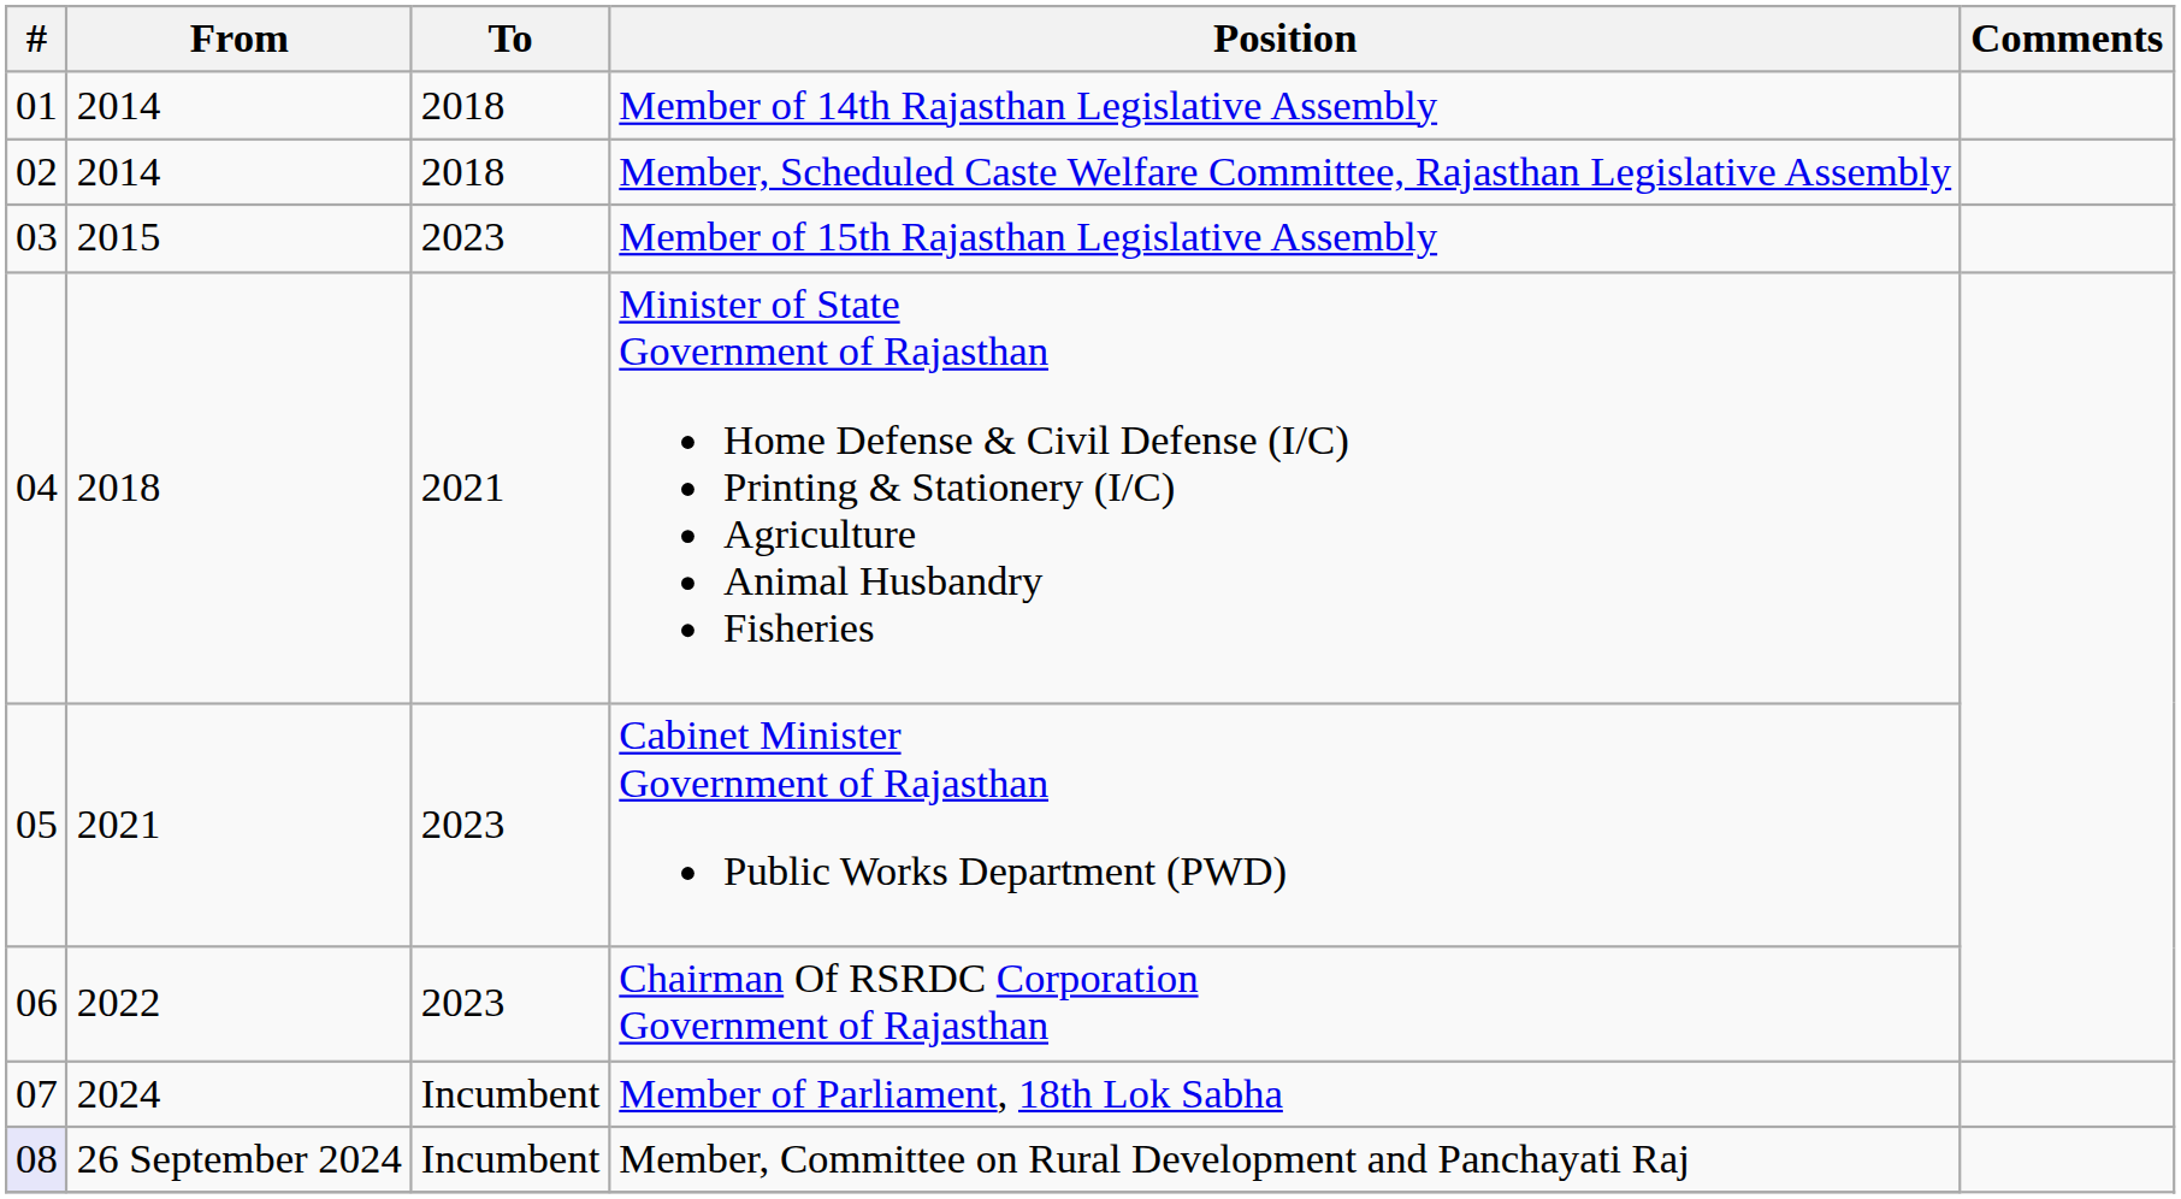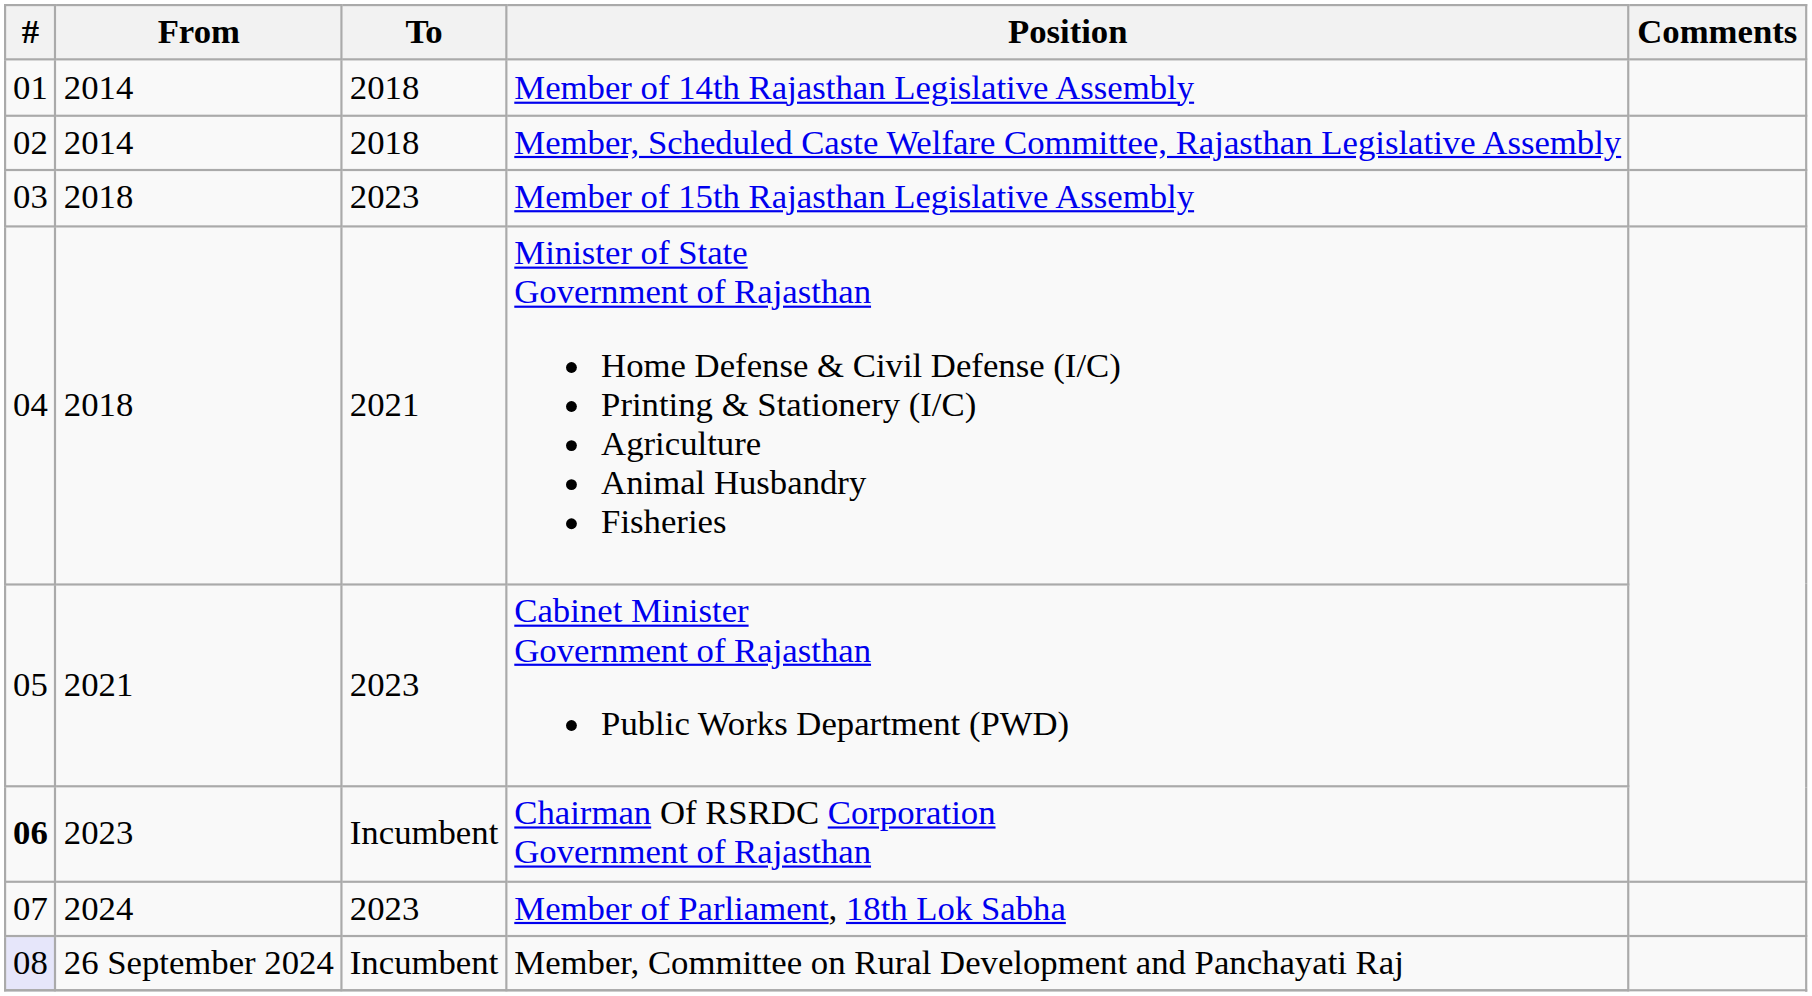 <table class="wikitable sortable">
 <tr>
 <th>#</th>
 <th>From</th>
 <th>To</th>
 <th>Position</th>
 <th>Comments</th>
 </tr>
 <tr>
 <td>01</td>
 <td>2014</td>
 <td>2018</td>
 <td><a href='#'>Member of 14th Rajasthan Legislative Assembly</a></td>
 <td></td>
 </tr>
 <tr>
 <td>02</td>
 <td>2014</td>
 <td>2018</td>
 <td><a href='#'>Member, Scheduled Caste Welfare Committee, Rajasthan Legislative Assembly</a></td>
 <td></td>
 </tr>
 <tr>
 <td>03</td>
-<td>2015</td>
+<td>2018</td>
 <td>2023</td>
 <td><a href='#'>Member of 15th Rajasthan Legislative Assembly</a></td>
 <td></td>
 </tr>
 <tr>
 <td>04</td>
 <td>2018</td>
 <td>2021</td>
 <td><a href='#'>Minister of State</a><br><a href='#'>Government of Rajasthan</a><br><ul><li>Home Defense & Civil Defense (I/C)</li><li>Printing & Stationery (I/C)</li><li>Agriculture</li><li>Animal Husbandry</li><li>Fisheries</li></ul></td>
 </tr>
 <tr>
 <td>05</td>
 <td>2021</td>
 <td>2023</td>
 <td><a href='#'>Cabinet Minister</a><br><a href='#'>Government of Rajasthan</a><br><ul><li>Public Works Department (PWD)</li></ul></td>
 </tr>
 <tr>
-<td>06</td>
-<td>2022</td>
+<td><strong>06</strong></td>
 <td>2023</td>
+<td>Incumbent</td>
 <td><a href='#'>Chairman</a> Of RSRDC <a href='#'>Corporation</a><br><a href='#'>Government of Rajasthan</a></td>
 </tr>
 <tr>
 <td>07</td>
 <td>2024</td>
-<td>Incumbent</td>
+<td>2023</td>
 <td><a href='#'>Member of Parliament</a>, <a href='#'>18th Lok Sabha</a></td>
 <td></td>
 </tr>
 <tr>
 <td style="background: lavender;">08</td>
 <td>26 September 2024</td>
 <td>Incumbent</td>
 <td>Member, Committee on Rural Development and Panchayati Raj</td>
 </tr>
 <tr>
 </tr>
 </table>
